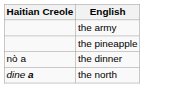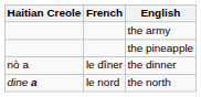 <table class="wikitable">
 <tr>
 <th scope="col">Haitian Creole</th>
+<th scope="col">French</th>
 <th scope="col">English</th>
 </tr>
 <tr>
+<td></td>
 <td></td>
 <td>the army</td>
 </tr>
 <tr>
 <td></td>
+<td></td>
 <td>the pineapple</td>
 </tr>
 <tr>
 <td></em>nò<em> </em></strong>a<strong><em></td>
+<td></em>le dîner<em></td>
 <td>the dinner</td>
 </tr>
 <tr>
 <td><em>dine <strong>a<strong><em></td>
+<td></em>le nord<em></td>
 <td>the north</td>
 </tr>
 </table>
